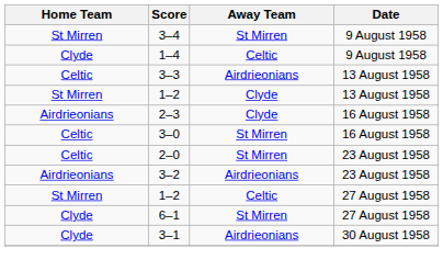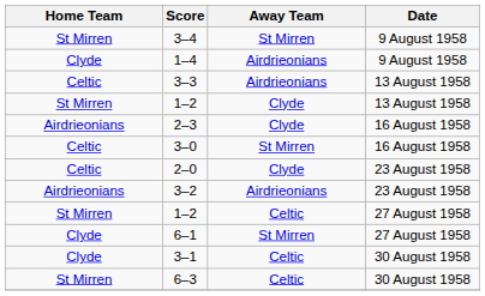 <table class="wikitable" style="text-align:center;">
 <tr>
 <th width=175>Home Team</th>
 <th width=20>Score</th>
 <th width=175>Away Team</th>
 <th width= 125>Date</th>
 </tr>
 <tr>
 <td><a href='#'>St Mirren</a></td>
 <td>3–4</td>
 <td><a href='#'>St Mirren</a></td>
 <td>9 August 1958</td>
 </tr>
 <tr>
 <td><a href='#'>Clyde</a></td>
 <td>1–4</td>
-<td><a href='#'>Celtic</a></td>
+<td><a href='#'>Airdrieonians</a></td>
 <td>9 August 1958</td>
 </tr>
 <tr>
 <td><a href='#'>Celtic</a></td>
 <td>3–3</td>
 <td><a href='#'>Airdrieonians</a></td>
 <td>13 August 1958</td>
 </tr>
 <tr>
 <td><a href='#'>St Mirren</a></td>
 <td>1–2</td>
 <td><a href='#'>Clyde</a></td>
 <td>13 August 1958</td>
 </tr>
 <tr>
 <td><a href='#'>Airdrieonians</a></td>
 <td>2–3</td>
 <td><a href='#'>Clyde</a></td>
 <td>16 August 1958</td>
 </tr>
 <tr>
 <td><a href='#'>Celtic</a></td>
 <td>3–0</td>
 <td><a href='#'>St Mirren</a></td>
 <td>16 August 1958</td>
 </tr>
 <tr>
 <td><a href='#'>Celtic</a></td>
 <td>2–0</td>
-<td><a href='#'>St Mirren</a></td>
+<td><a href='#'>Clyde</a></td>
 <td>23 August 1958</td>
 </tr>
 <tr>
 <td><a href='#'>Airdrieonians</a></td>
 <td>3–2</td>
 <td><a href='#'>Airdrieonians</a></td>
 <td>23 August 1958</td>
 </tr>
 <tr>
 <td><a href='#'>St Mirren</a></td>
 <td>1–2</td>
 <td><a href='#'>Celtic</a></td>
 <td>27 August 1958</td>
 </tr>
 <tr>
 <td><a href='#'>Clyde</a></td>
 <td>6–1</td>
 <td><a href='#'>St Mirren</a></td>
 <td>27 August 1958</td>
 </tr>
 <tr>
 <td><a href='#'>Clyde</a></td>
 <td>3–1</td>
-<td><a href='#'>Airdrieonians</a></td>
+<td><a href='#'>Celtic</a></td>
+<td>30 August 1958</td>
+</tr>
+<tr>
+<td><a href='#'>St Mirren</a></td>
+<td>6–3</td>
+<td><a href='#'>Celtic</a></td>
 <td>30 August 1958</td>
 </tr>
 <tr>
 </tr>
 </table>
